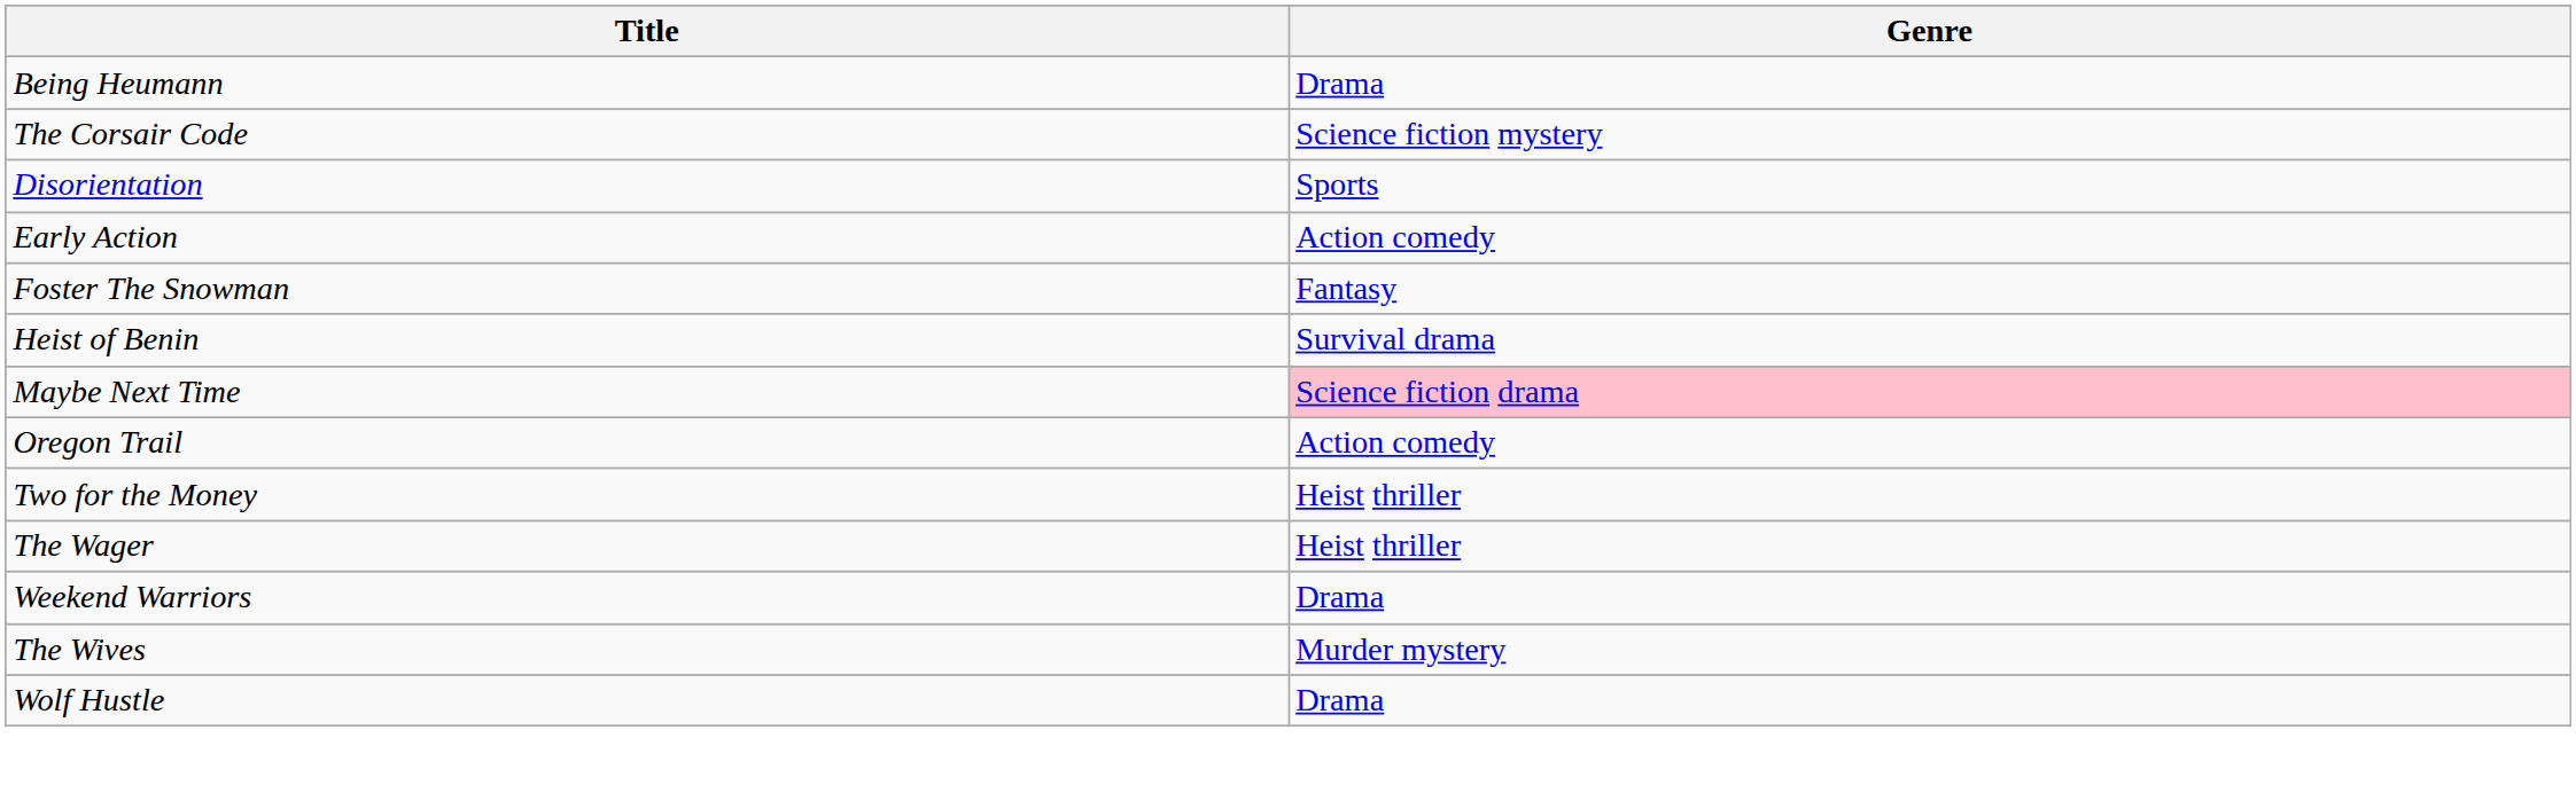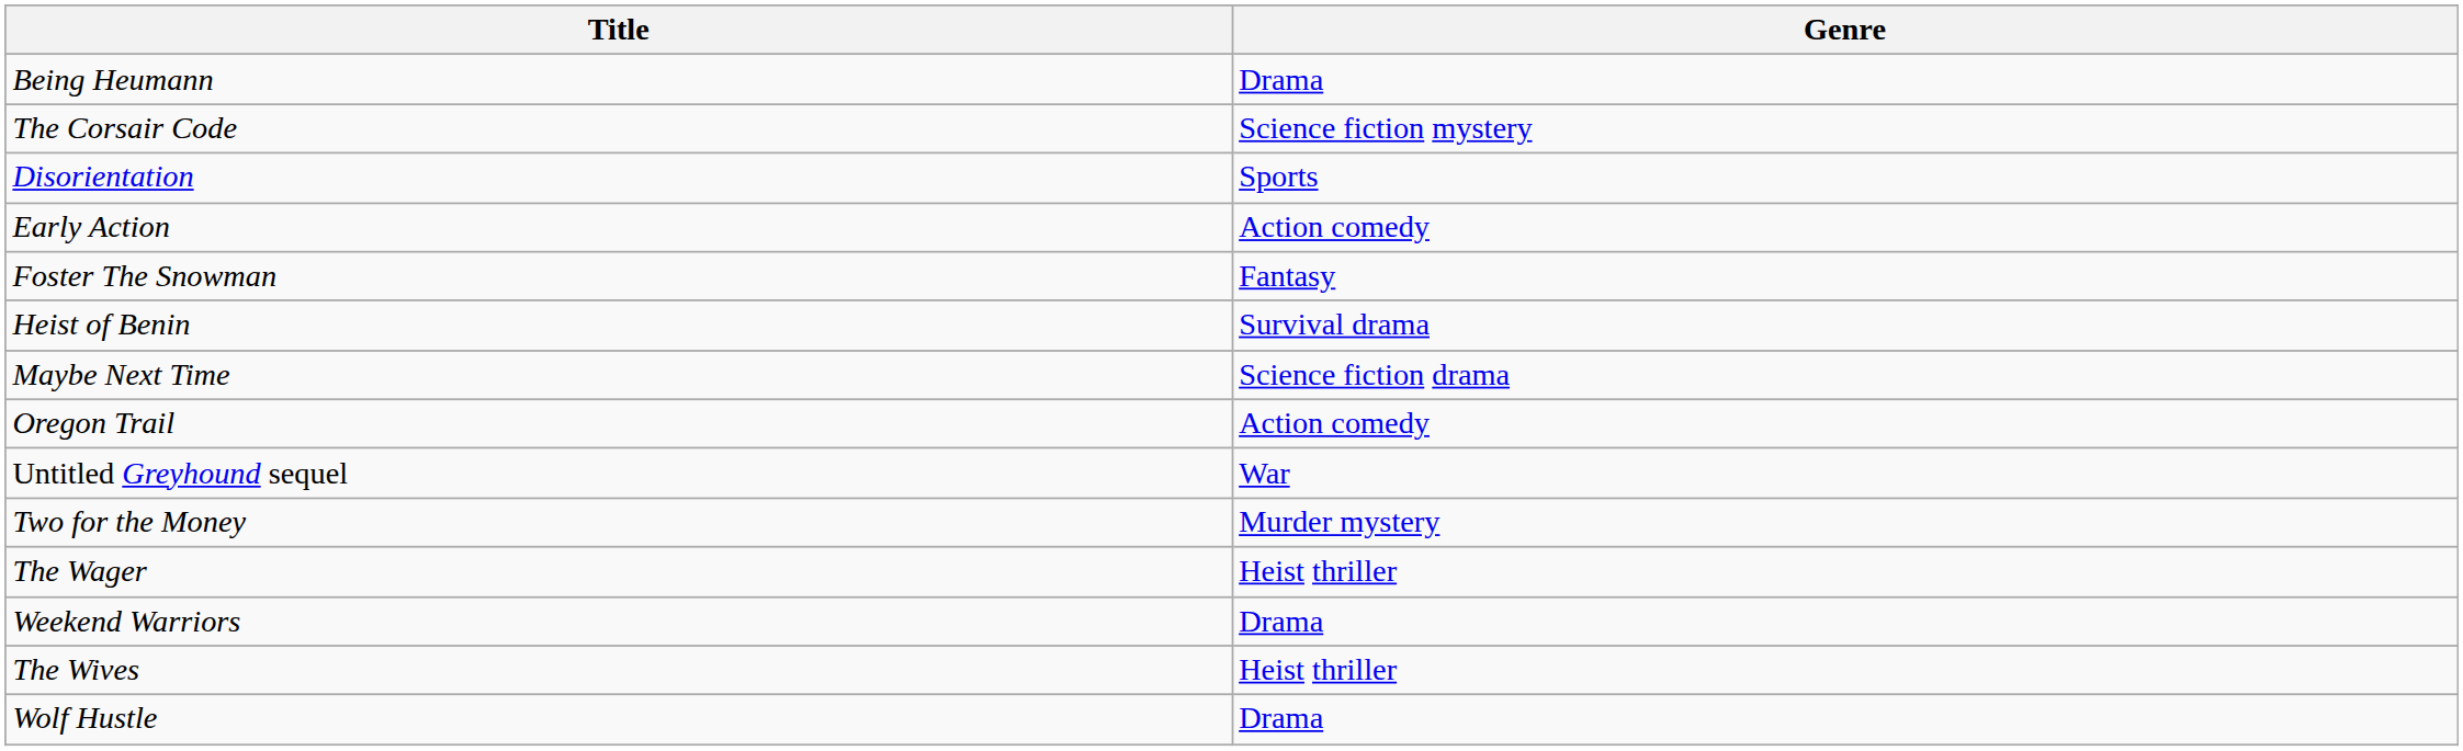 <table class="wikitable sortable" style="width:100%">
 <tr>
 <th style="width:50%;">Title</th>
 <th style="width:50%;">Genre</th>
 </tr>
 <tr>
 <td><em>Being Heumann</em></td>
 <td><a href='#'>Drama</a></td>
 </tr>
 <tr>
 <td><em>The Corsair Code</em></td>
 <td><a href='#'>Science fiction</a> <a href='#'>mystery</a></td>
 </tr>
 <tr>
 <td><em><a href='#'>Disorientation</a></em></td>
 <td><a href='#'>Sports</a></td>
 </tr>
 <tr>
 <td><em>Early Action</em></td>
 <td><a href='#'>Action comedy</a></td>
 </tr>
 <tr>
 <td><em>Foster The Snowman</em></td>
 <td><a href='#'>Fantasy</a></td>
 </tr>
 <tr>
 <td><em>Heist of Benin</em></td>
 <td><a href='#'>Survival drama</a></td>
 </tr>
 <tr>
 <td><em>Maybe Next Time</em></td>
-<td style="background: pink;"><a href='#'>Science fiction</a> <a href='#'>drama</a></td>
+<td><a href='#'>Science fiction</a> <a href='#'>drama</a></td>
 </tr>
 <tr>
 <td><em>Oregon Trail</em></td>
 <td><a href='#'>Action comedy</a></td>
 </tr>
 <tr>
+<td>Untitled <em><a href='#'>Greyhound</a></em> sequel</td>
+<td><a href='#'>War</a></td>
+</tr>
+<tr>
 <td><em>Two for the Money</em></td>
-<td><a href='#'>Heist</a> <a href='#'>thriller</a></td>
+<td><a href='#'>Murder mystery</a></td>
 </tr>
 <tr>
 <td><em>The Wager</em></td>
 <td><a href='#'>Heist</a> <a href='#'>thriller</a></td>
 </tr>
 <tr>
 <td><em>Weekend Warriors</em></td>
 <td><a href='#'>Drama</a></td>
 </tr>
 <tr>
 <td><em>The Wives</em></td>
-<td><a href='#'>Murder mystery</a></td>
+<td><a href='#'>Heist</a> <a href='#'>thriller</a></td>
 </tr>
 <tr>
 <td><em>Wolf Hustle</em></td>
 <td><a href='#'>Drama</a></td>
 </tr>
 </table>
